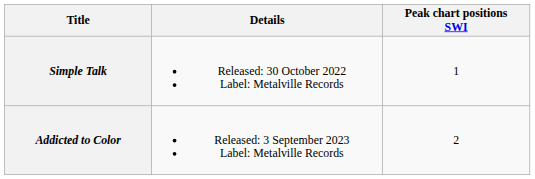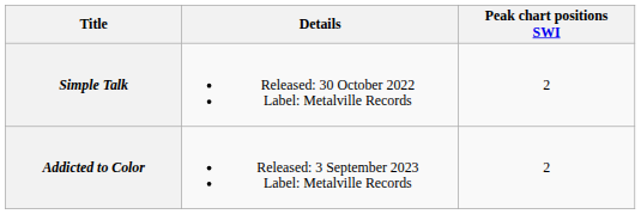 <table class="wikitable plainrowheaders" style="text-align:center;">
 <tr>
 <th scope="col" style="width:12em;">Title</th>
 <th scope="col" style="width:19em;">Details</th>
 <th scope="col" style="width:12em;">Peak chart positions<br><a href='#'>SWI</a></th>
 </tr>
 <tr>
 <th scope="row"><em>Simple Talk</em><br></th>
 <td><br><ul><li>Released: 30 October 2022</li><li>Label: Metalville Records</li></ul></td>
-<td>1</td>
+<td>2</td>
 </tr>
 <tr>
 <th scope="row"><em>Addicted to Color</em><br></th>
 <td><br><ul><li>Released: 3 September 2023</li><li>Label: Metalville Records</li></ul></td>
 <td>2</td>
 </tr>
 </table>
